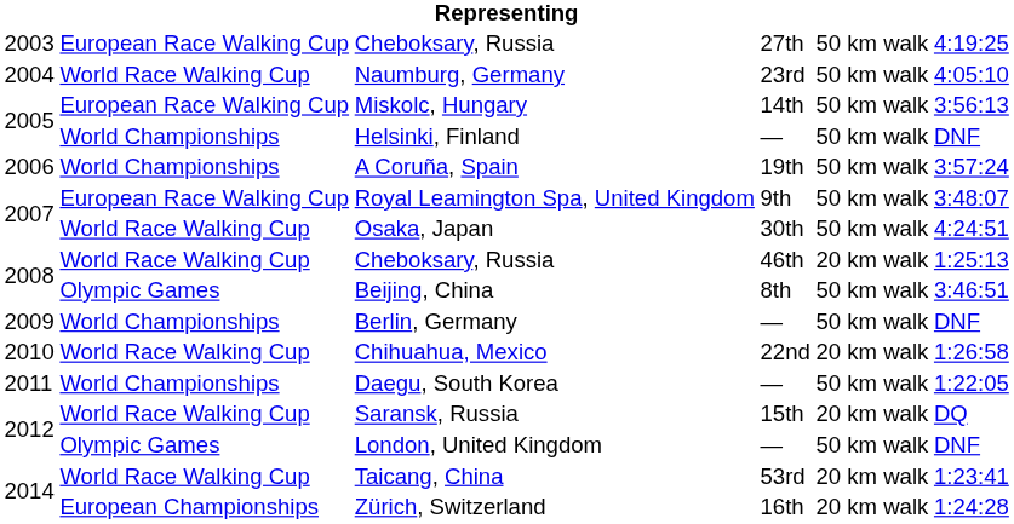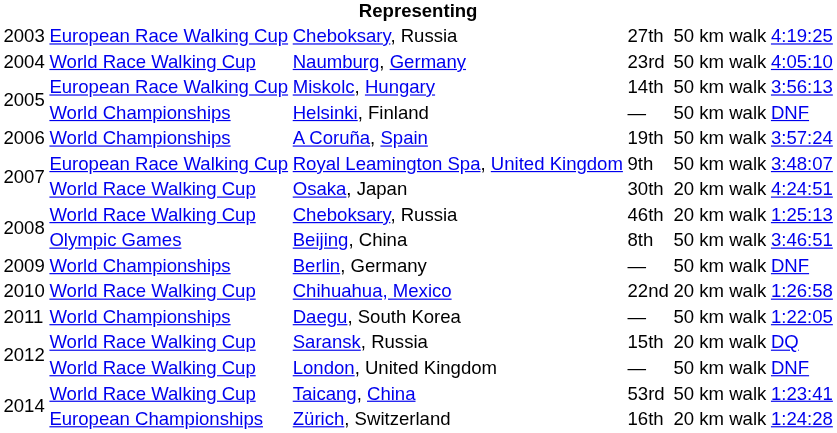 <table>
 <tr>
 <th colspan="6">Representing </th>
 </tr>
 <tr>
 <td>2003</td>
 <td><a href='#'>European Race Walking Cup</a></td>
 <td><a href='#'>Cheboksary</a>, Russia</td>
 <td>27th</td>
 <td>50 km walk</td>
 <td><a href='#'>4:19:25</a></td>
 </tr>
 <tr>
 <td>2004</td>
 <td><a href='#'>World Race Walking Cup</a></td>
 <td><a href='#'>Naumburg</a>, <a href='#'>Germany</a></td>
 <td>23rd</td>
 <td>50 km walk</td>
 <td><a href='#'>4:05:10</a></td>
 </tr>
 <tr>
 <td rowspan=2>2005</td>
 <td><a href='#'>European Race Walking Cup</a></td>
 <td><a href='#'>Miskolc</a>, <a href='#'>Hungary</a></td>
 <td>14th</td>
 <td>50 km walk</td>
 <td><a href='#'>3:56:13</a></td>
 </tr>
 <tr>
 <td><a href='#'>World Championships</a></td>
 <td><a href='#'>Helsinki</a>, Finland</td>
 <td>—</td>
 <td>50 km walk</td>
 <td><a href='#'>DNF</a></td>
 </tr>
 <tr>
 <td>2006</td>
 <td><a href='#'>World Championships</a></td>
 <td><a href='#'>A Coruña</a>, <a href='#'>Spain</a></td>
 <td>19th</td>
 <td>50 km walk</td>
 <td><a href='#'>3:57:24</a></td>
 </tr>
 <tr>
 <td rowspan=2>2007</td>
 <td><a href='#'>European Race Walking Cup</a></td>
 <td><a href='#'>Royal Leamington Spa</a>, <a href='#'>United Kingdom</a></td>
 <td>9th</td>
 <td>50 km walk</td>
 <td><a href='#'>3:48:07</a></td>
 </tr>
 <tr>
 <td><a href='#'>World Race Walking Cup</a></td>
 <td><a href='#'>Osaka</a>, Japan</td>
 <td>30th</td>
-<td>50 km walk</td>
+<td>20 km walk</td>
 <td><a href='#'>4:24:51</a></td>
 </tr>
 <tr>
 <td rowspan=2>2008</td>
 <td><a href='#'>World Race Walking Cup</a></td>
 <td><a href='#'>Cheboksary</a>, Russia</td>
 <td>46th</td>
 <td>20 km walk</td>
 <td><a href='#'>1:25:13</a></td>
 </tr>
 <tr>
 <td><a href='#'>Olympic Games</a></td>
 <td><a href='#'>Beijing</a>, China</td>
 <td>8th</td>
 <td>50 km walk</td>
 <td><a href='#'>3:46:51</a></td>
 </tr>
 <tr>
 <td>2009</td>
 <td><a href='#'>World Championships</a></td>
 <td><a href='#'>Berlin</a>, Germany</td>
 <td>—</td>
 <td>50 km walk</td>
 <td><a href='#'>DNF</a></td>
 </tr>
 <tr>
 <td>2010</td>
 <td><a href='#'>World Race Walking Cup</a></td>
 <td><a href='#'>Chihuahua, Mexico</a></td>
 <td>22nd</td>
 <td>20 km walk</td>
 <td><a href='#'>1:26:58</a></td>
 </tr>
 <tr>
 <td>2011</td>
 <td><a href='#'>World Championships</a></td>
 <td><a href='#'>Daegu</a>, South Korea</td>
 <td>—</td>
 <td>50 km walk</td>
 <td><a href='#'>1:22:05</a></td>
 </tr>
 <tr>
 <td rowspan=2>2012</td>
 <td><a href='#'>World Race Walking Cup</a></td>
 <td><a href='#'>Saransk</a>, Russia</td>
 <td>15th</td>
 <td>20 km walk</td>
 <td><a href='#'>DQ</a></td>
 </tr>
 <tr>
-<td><a href='#'>Olympic Games</a></td>
+<td><a href='#'>World Race Walking Cup</a></td>
 <td><a href='#'>London</a>, United Kingdom</td>
 <td>—</td>
 <td>50 km walk</td>
 <td><a href='#'>DNF</a></td>
 </tr>
 <tr>
 <td rowspan=2>2014</td>
 <td><a href='#'>World Race Walking Cup</a></td>
 <td><a href='#'>Taicang</a>, <a href='#'>China</a></td>
 <td>53rd</td>
-<td>20 km walk</td>
+<td>50 km walk</td>
 <td><a href='#'>1:23:41</a></td>
 </tr>
 <tr>
 <td><a href='#'>European Championships</a></td>
 <td><a href='#'>Zürich</a>, Switzerland</td>
 <td>16th</td>
 <td>20 km walk</td>
 <td><a href='#'>1:24:28</a></td>
 </tr>
 </table>
